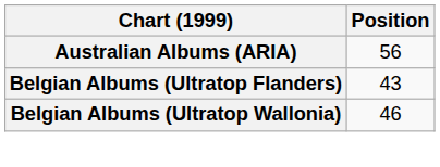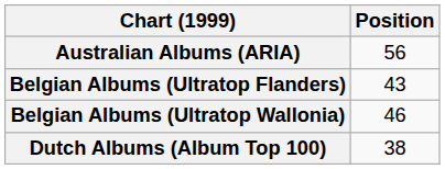 <table class="wikitable plainrowheaders sortable" style="text-align:center;">
 <tr>
 <th scope="col">Chart (1999)</th>
 <th scope="col">Position</th>
 </tr>
 <tr>
 <th scope="row">Australian Albums (ARIA)</th>
 <td>56</td>
 </tr>
 <tr>
 <th scope="row">Belgian Albums (Ultratop Flanders)</th>
 <td>43</td>
 </tr>
 <tr>
 <th scope="row">Belgian Albums (Ultratop Wallonia)</th>
 <td>46</td>
 </tr>
+<tr>
+<th scope="row">Dutch Albums (Album Top 100)</th>
+<td>38</td>
+</tr>
 </table>
